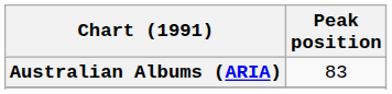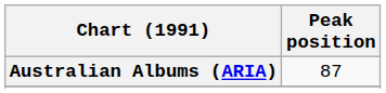 <table class="wikitable sortable plainrowheaders" style="text-align:center">
 <tr>
 <th scope="col">Chart (1991)</th>
 <th scope="col">Peak<br>position</th>
 </tr>
 <tr>
 <th scope="row">Australian Albums (<a href='#'>ARIA</a>)</th>
-<td>83</td>
+<td>87</td>
 </tr>
 <tr>
 </tr>
 <tr>
 </tr>
 <tr>
 </tr>
 <tr>
 </tr>
 <tr>
 </tr>
 <tr>
 </tr>
 </table>
